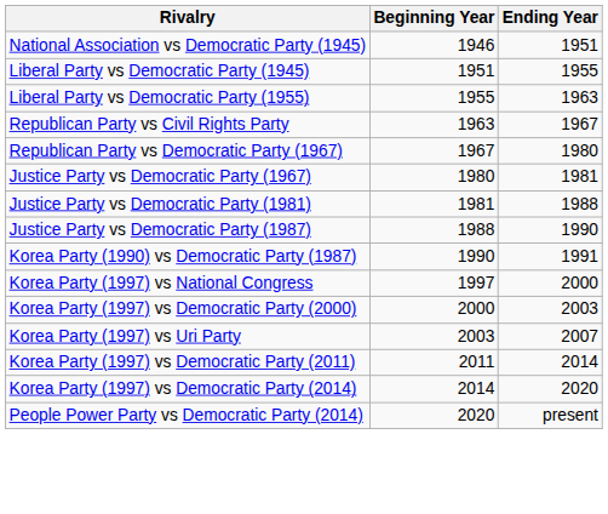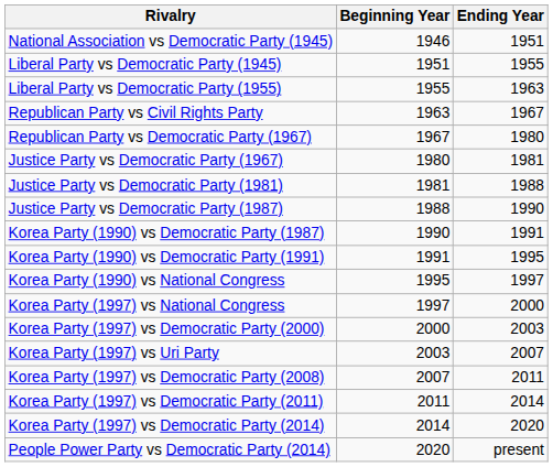 <table class="wikitable sortable">
 <tr>
 <th>Rivalry</th>
 <th>Beginning Year</th>
 <th>Ending Year</th>
 </tr>
 <tr>
 <td><a href='#'>National Association</a> vs <a href='#'>Democratic Party (1945)</a></td>
 <td style="text-align:right;">1946</td>
 <td style="text-align:right;">1951</td>
 </tr>
 <tr>
 <td><a href='#'>Liberal Party</a> vs <a href='#'>Democratic Party (1945)</a></td>
 <td style="text-align:right;">1951</td>
 <td style="text-align:right;">1955</td>
 </tr>
 <tr>
 <td><a href='#'>Liberal Party</a> vs <a href='#'>Democratic Party (1955)</a></td>
 <td style="text-align:right;">1955</td>
 <td style="text-align:right;">1963</td>
 </tr>
 <tr>
 <td><a href='#'>Republican Party</a> vs <a href='#'>Civil Rights Party</a></td>
 <td style="text-align:right;">1963</td>
 <td style="text-align:right;">1967</td>
 </tr>
 <tr>
 <td><a href='#'>Republican Party</a> vs <a href='#'>Democratic Party (1967)</a></td>
 <td style="text-align:right;">1967</td>
 <td style="text-align:right;">1980</td>
 </tr>
 <tr>
 <td><a href='#'>Justice Party</a> vs <a href='#'>Democratic Party (1967)</a></td>
 <td style="text-align:right;">1980</td>
 <td style="text-align:right;">1981</td>
 </tr>
 <tr>
 <td><a href='#'>Justice Party</a> vs <a href='#'>Democratic Party (1981)</a></td>
 <td style="text-align:right;">1981</td>
 <td style="text-align:right;">1988</td>
 </tr>
 <tr>
 <td><a href='#'>Justice Party</a> vs <a href='#'>Democratic Party (1987)</a></td>
 <td style="text-align:right;">1988</td>
 <td style="text-align:right;">1990</td>
 </tr>
 <tr>
 <td><a href='#'>Korea Party (1990)</a> vs <a href='#'>Democratic Party (1987)</a></td>
 <td style="text-align:right;">1990</td>
 <td style="text-align:right;">1991</td>
 </tr>
 <tr>
+<td><a href='#'>Korea Party (1990)</a> vs <a href='#'>Democratic Party (1991)</a></td>
+<td style="text-align:right;">1991</td>
+<td style="text-align:right;">1995</td>
+</tr>
+<tr>
+<td><a href='#'>Korea Party (1990)</a> vs <a href='#'>National Congress</a></td>
+<td style="text-align:right;">1995</td>
+<td style="text-align:right;">1997</td>
+</tr>
+<tr>
 <td><a href='#'>Korea Party (1997)</a> vs <a href='#'>National Congress</a></td>
 <td style="text-align:right;">1997</td>
 <td style="text-align:right;">2000</td>
 </tr>
 <tr>
 <td><a href='#'>Korea Party (1997)</a> vs <a href='#'>Democratic Party (2000)</a></td>
 <td style="text-align:right;">2000</td>
 <td style="text-align:right;">2003</td>
 </tr>
 <tr>
 <td><a href='#'>Korea Party (1997)</a> vs <a href='#'>Uri Party</a></td>
 <td style="text-align:right;">2003</td>
 <td style="text-align:right;">2007</td>
+</tr>
+<tr>
+<td><a href='#'>Korea Party (1997)</a> vs <a href='#'>Democratic Party (2008)</a></td>
+<td style="text-align:right;">2007</td>
+<td style="text-align:right;">2011</td>
 </tr>
 <tr>
 <td><a href='#'>Korea Party (1997)</a> vs <a href='#'>Democratic Party (2011)</a></td>
 <td style="text-align:right;">2011</td>
 <td style="text-align:right;">2014</td>
 </tr>
 <tr>
 <td><a href='#'>Korea Party (1997)</a> vs <a href='#'>Democratic Party (2014)</a></td>
 <td style="text-align:right;">2014</td>
 <td style="text-align:right;">2020</td>
 </tr>
 <tr>
 <td><a href='#'>People Power Party</a> vs <a href='#'>Democratic Party (2014)</a></td>
 <td style="text-align:right;">2020</td>
 <td style="text-align:right;">present</td>
 </tr>
 </table>
